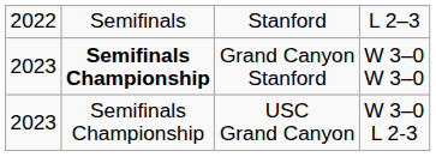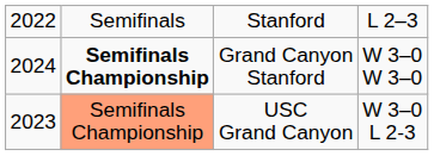 <table class="wikitable">
 <tr align="center">
 <td>2022</td>
 <td>Semifinals</td>
 <td>Stanford</td>
 <td>L 2–3</td>
 </tr>
 <tr align="center">
-<td>2023</td>
+<td>2024</td>
 <td><strong>Semifinals<br>Championship</strong></td>
 <td>Grand Canyon <br>Stanford</td>
 <td>W 3–0<br>W 3–0</td>
 </tr>
 <tr align="center">
 <td>2023</td>
-<td>Semifinals<br>Championship</td>
+<td style="background: lightsalmon;">Semifinals<br>Championship</td>
 <td>USC <br>Grand Canyon</td>
 <td>W 3–0<br>L 2-3</td>
 </tr>
 </table>
